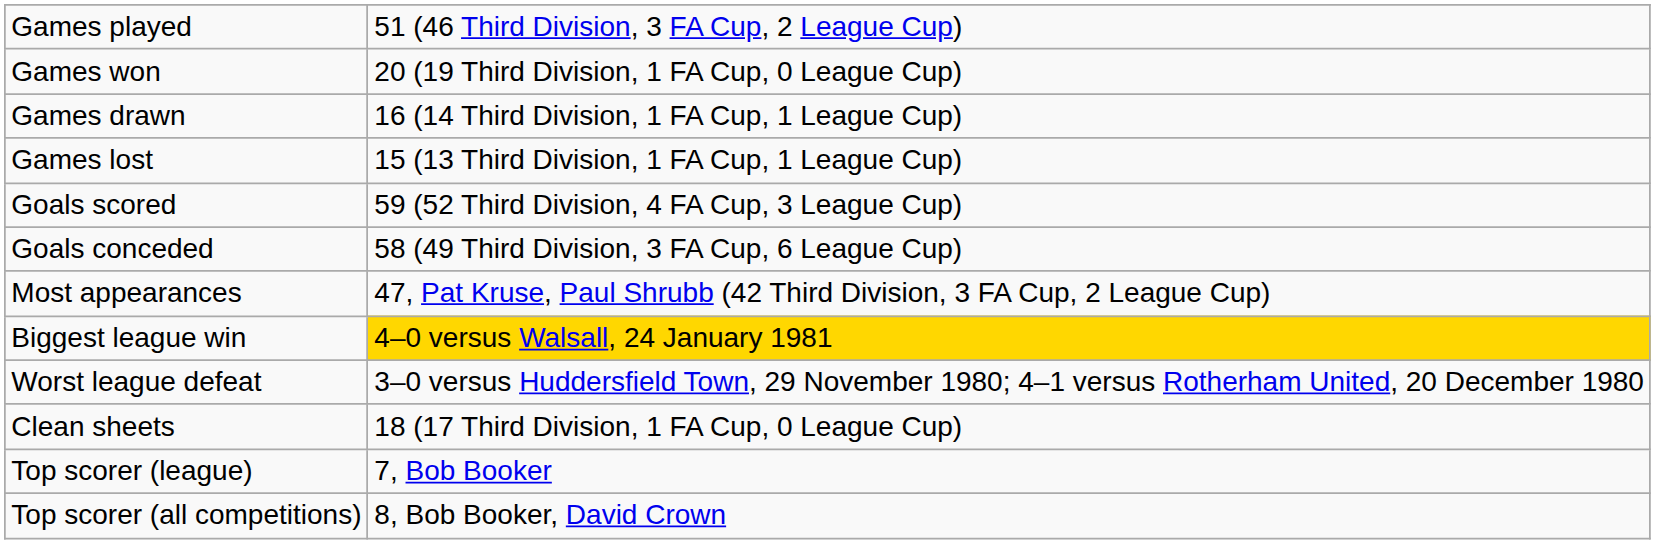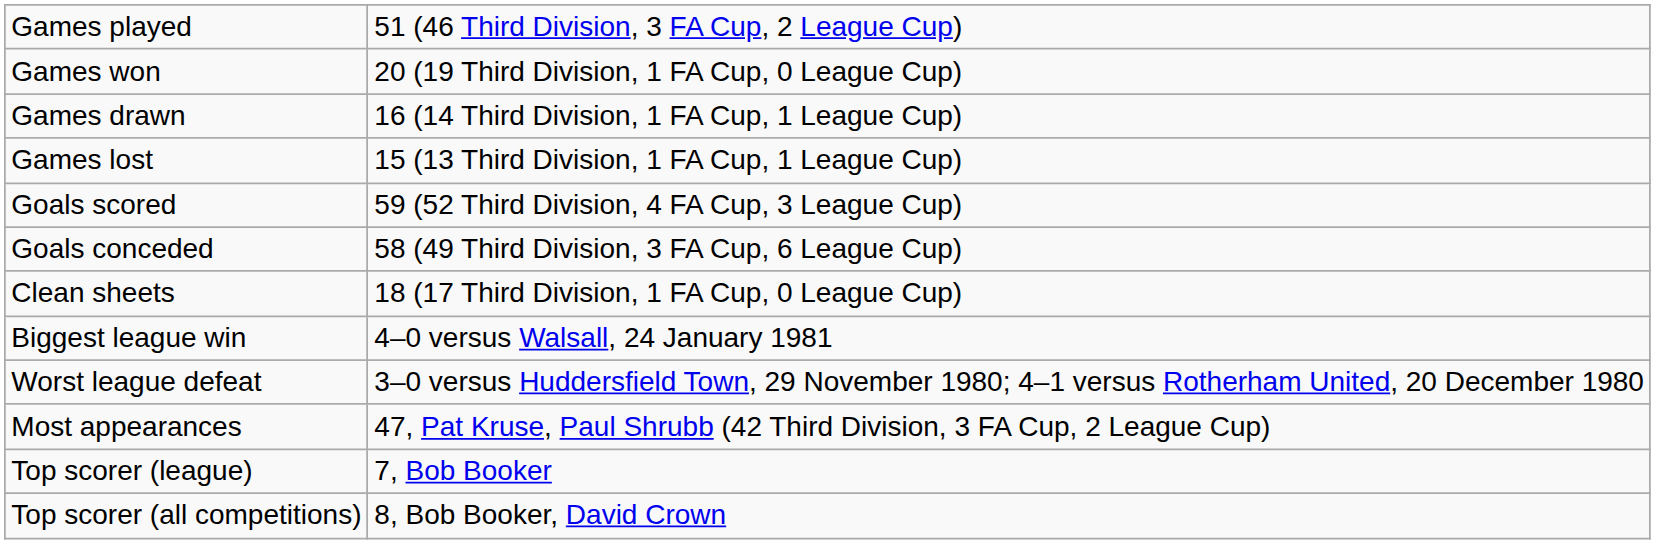 <table class="wikitable">
 <tr>
 <td>Games played</td>
 <td>51 (46 <a href='#'>Third Division</a>, 3 <a href='#'>FA Cup</a>, 2 <a href='#'>League Cup</a>)</td>
 </tr>
 <tr>
 <td>Games won</td>
 <td>20 (19 Third Division, 1 FA Cup, 0 League Cup)</td>
 </tr>
 <tr>
 <td>Games drawn</td>
 <td>16 (14 Third Division, 1 FA Cup, 1 League Cup)</td>
 </tr>
 <tr>
 <td>Games lost</td>
 <td>15 (13 Third Division, 1 FA Cup, 1 League Cup)</td>
 </tr>
 <tr>
 <td>Goals scored</td>
 <td>59 (52 Third Division, 4 FA Cup, 3 League Cup)</td>
 </tr>
 <tr>
 <td>Goals conceded</td>
 <td>58 (49 Third Division, 3 FA Cup, 6 League Cup)</td>
 </tr>
 <tr>
-<td>Most appearances</td>
-<td>47, <a href='#'>Pat Kruse</a>, <a href='#'>Paul Shrubb</a> (42 Third Division, 3 FA Cup, 2 League Cup)</td>
+<td>Clean sheets</td>
+<td>18 (17 Third Division, 1 FA Cup, 0 League Cup)</td>
 </tr>
 <tr>
 <td>Biggest league win</td>
-<td style="background: gold;">4–0 versus <a href='#'>Walsall</a>, 24 January 1981</td>
+<td>4–0 versus <a href='#'>Walsall</a>, 24 January 1981</td>
 </tr>
 <tr>
 <td>Worst league defeat</td>
 <td>3–0 versus <a href='#'>Huddersfield Town</a>, 29 November 1980; 4–1 versus <a href='#'>Rotherham United</a>, 20 December 1980</td>
 </tr>
 <tr>
-<td>Clean sheets</td>
-<td>18 (17 Third Division, 1 FA Cup, 0 League Cup)</td>
+<td>Most appearances</td>
+<td>47, <a href='#'>Pat Kruse</a>, <a href='#'>Paul Shrubb</a> (42 Third Division, 3 FA Cup, 2 League Cup)</td>
 </tr>
 <tr>
 <td>Top scorer (league)</td>
 <td>7, <a href='#'>Bob Booker</a></td>
 </tr>
 <tr>
 <td>Top scorer (all competitions)</td>
 <td>8, Bob Booker, <a href='#'>David Crown</a></td>
 </tr>
 </table>
